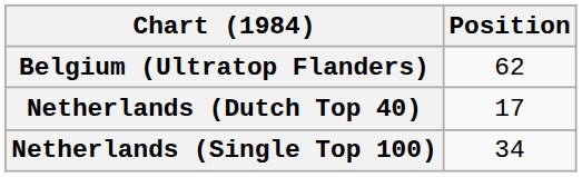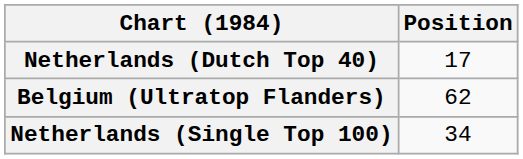 <table class="wikitable sortable plainrowheaders" style="text-align:center">
 <tr>
 <th scope="col">Chart (1984)</th>
 <th scope="col">Position</th>
 </tr>
 <tr>
+<th scope="row">Netherlands (Dutch Top 40)</th>
+<td>17</td>
+</tr>
+<tr>
 <th scope="row">Belgium (Ultratop Flanders)</th>
 <td>62</td>
-</tr>
-<tr>
-<th scope="row">Netherlands (Dutch Top 40)</th>
-<td>17</td>
 </tr>
 <tr>
 <th scope="row">Netherlands (Single Top 100)</th>
 <td>34</td>
 </tr>
 </table>
